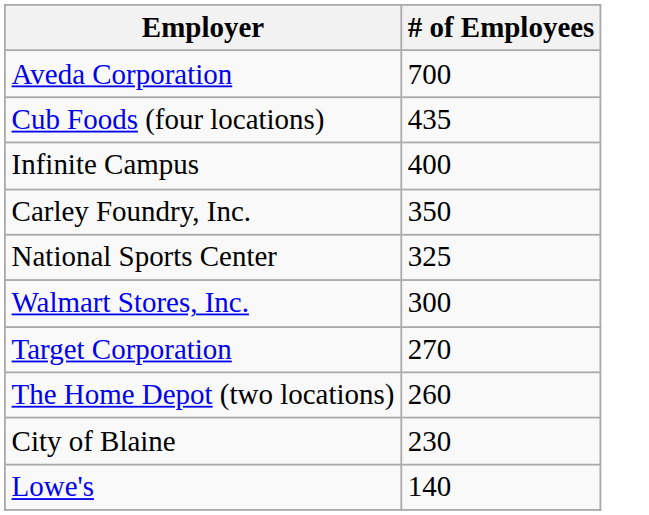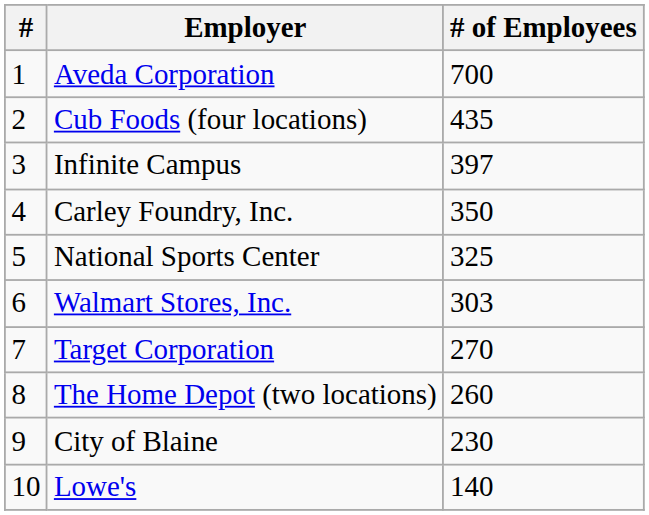 <table class="wikitable">
 <tr>
+<th>#</th>
 <th>Employer</th>
 <th># of Employees</th>
 </tr>
 <tr>
+<td>1</td>
 <td><a href='#'>Aveda Corporation</a></td>
 <td>700</td>
 </tr>
 <tr>
+<td>2</td>
 <td><a href='#'>Cub Foods</a> (four locations)</td>
 <td>435</td>
 </tr>
 <tr>
+<td>3</td>
 <td>Infinite Campus</td>
-<td>400</td>
+<td>397</td>
 </tr>
 <tr>
+<td>4</td>
 <td>Carley Foundry, Inc.</td>
 <td>350</td>
 </tr>
 <tr>
+<td>5</td>
 <td>National Sports Center</td>
 <td>325</td>
 </tr>
 <tr>
+<td>6</td>
 <td><a href='#'>Walmart Stores, Inc.</a></td>
-<td>300</td>
+<td>303</td>
 </tr>
 <tr>
+<td>7</td>
 <td><a href='#'>Target Corporation</a></td>
 <td>270</td>
 </tr>
 <tr>
+<td>8</td>
 <td><a href='#'>The Home Depot</a> (two locations)</td>
 <td>260</td>
 </tr>
 <tr>
+<td>9</td>
 <td>City of Blaine</td>
 <td>230</td>
 </tr>
 <tr>
+<td>10</td>
 <td><a href='#'>Lowe's</a></td>
 <td>140</td>
 </tr>
 </table>
